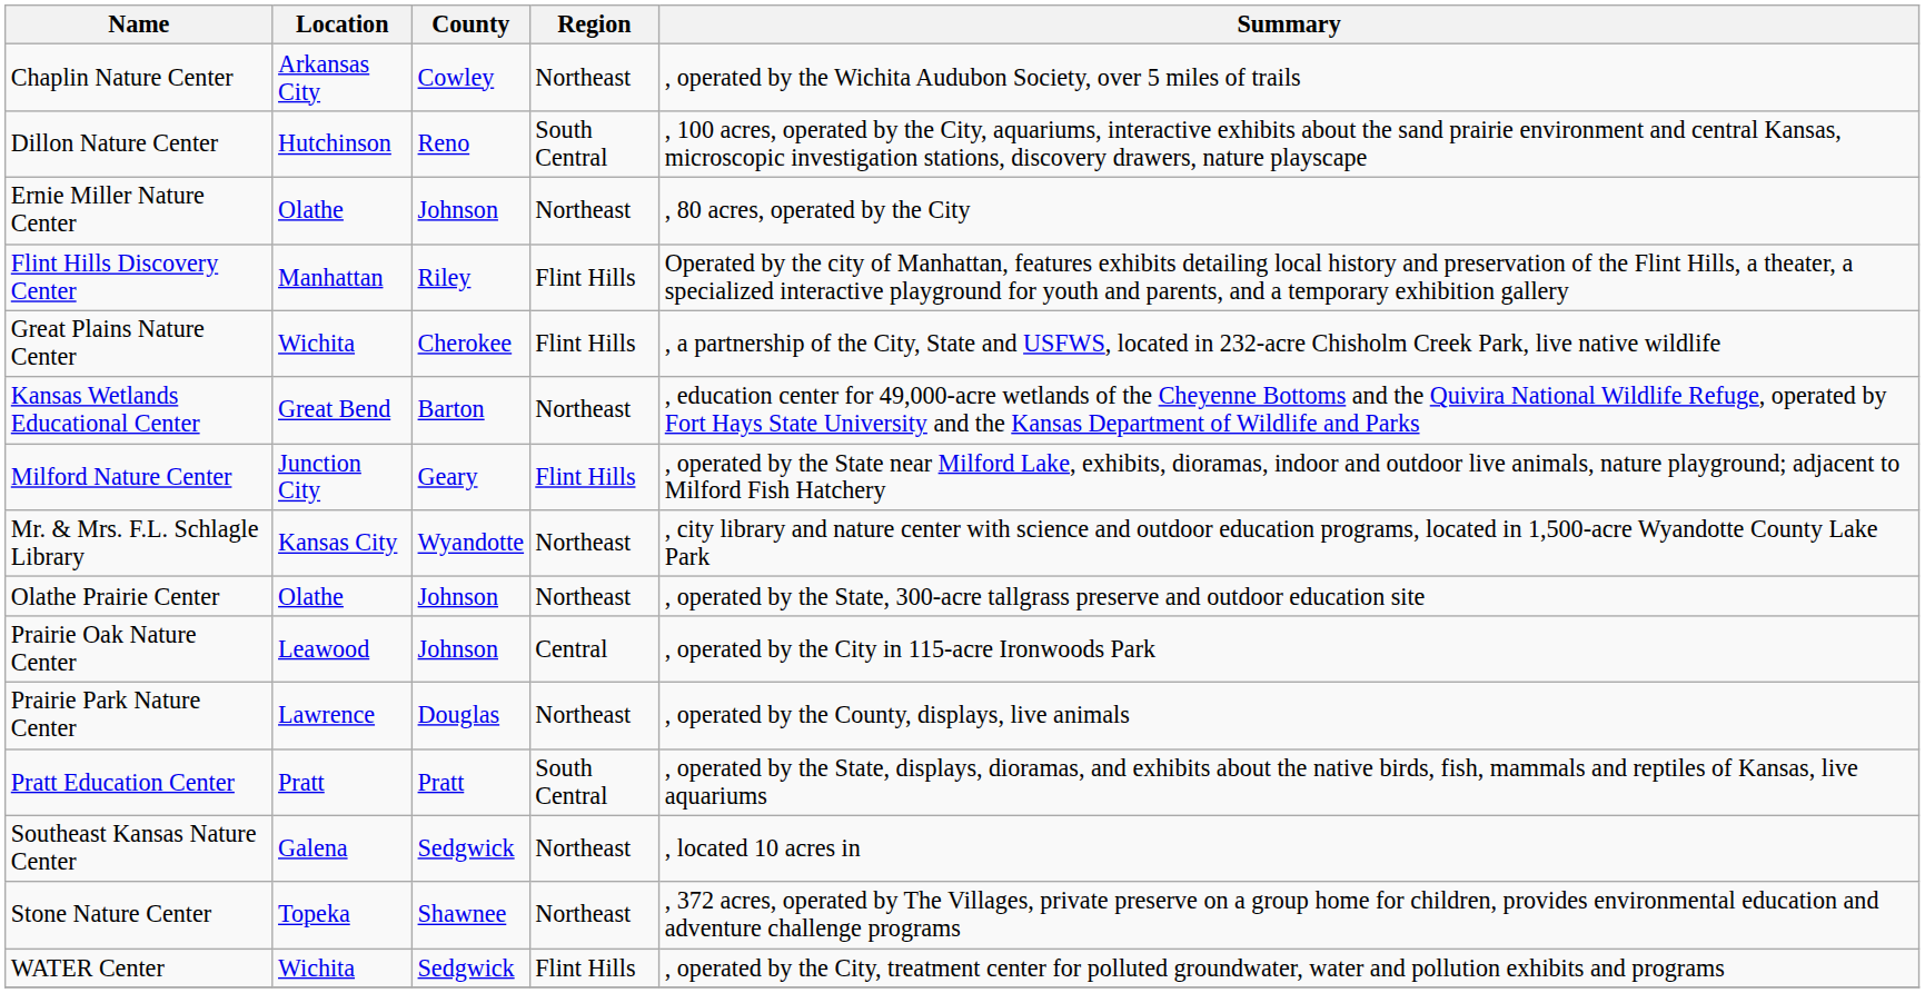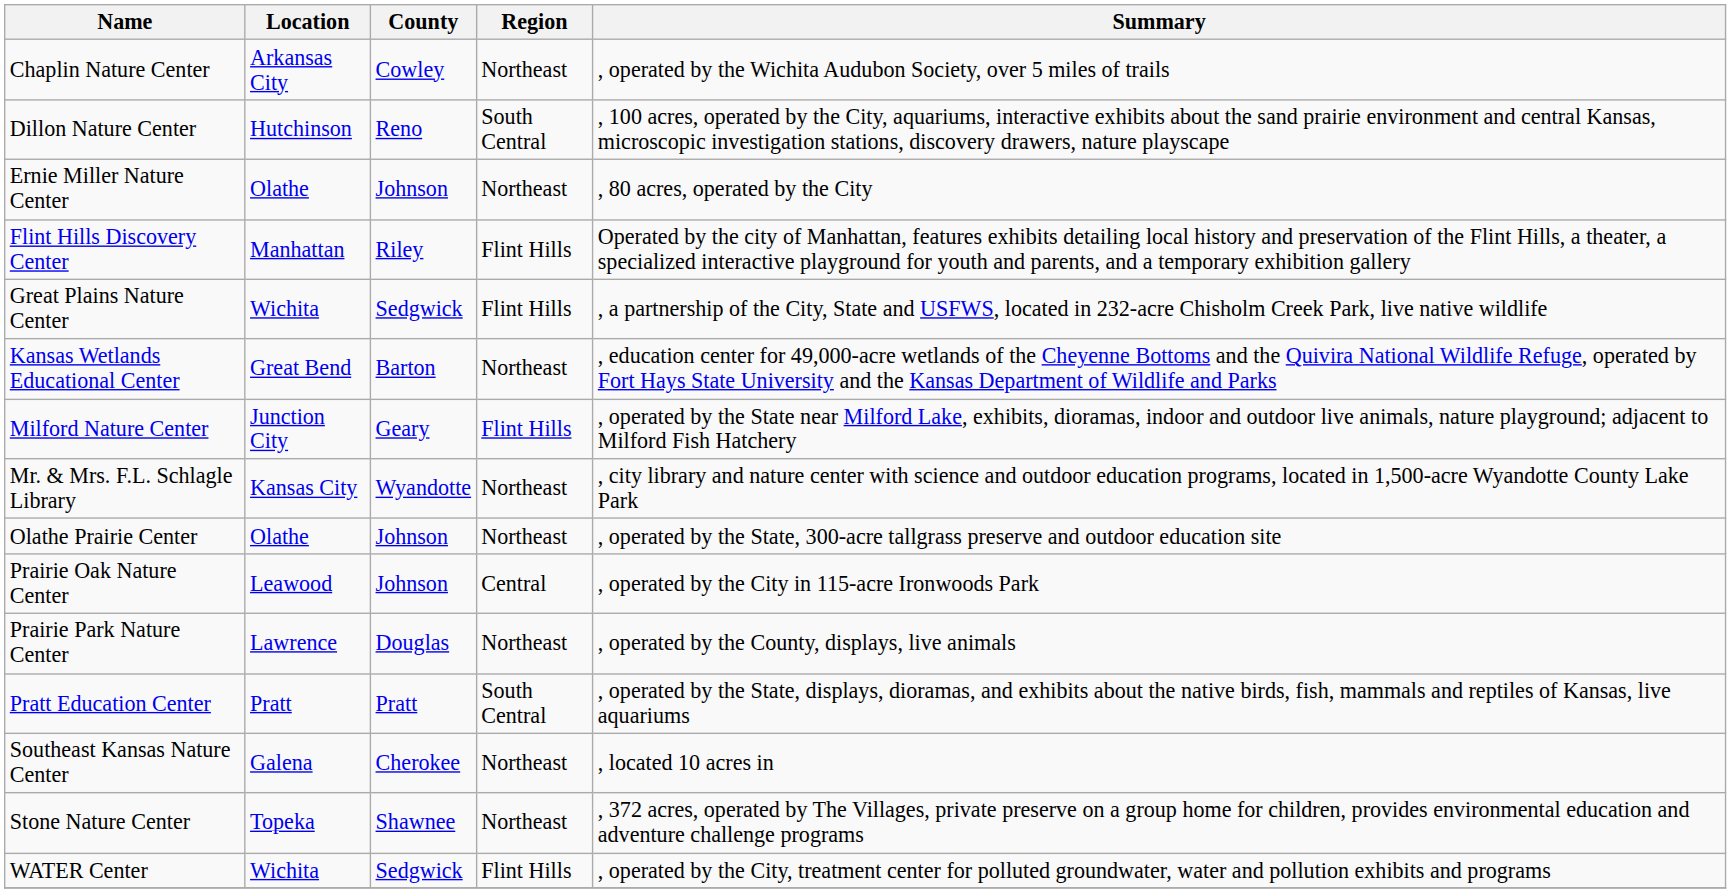 <table class="wikitable sortable">
 <tr>
 <th>Name</th>
 <th>Location</th>
 <th>County</th>
 <th>Region</th>
 <th>Summary</th>
 </tr>
 <tr>
 <td>Chaplin Nature Center</td>
 <td><a href='#'>Arkansas City</a></td>
 <td><a href='#'>Cowley</a></td>
 <td>Northeast</td>
 <td>, operated by the Wichita Audubon Society, over 5 miles of trails</td>
 </tr>
 <tr>
 <td>Dillon Nature Center</td>
 <td><a href='#'>Hutchinson</a></td>
 <td><a href='#'>Reno</a></td>
 <td>South Central</td>
 <td>, 100 acres, operated by the City, aquariums, interactive exhibits about the sand prairie environment and central Kansas, microscopic investigation stations, discovery drawers, nature playscape</td>
 </tr>
 <tr>
 <td>Ernie Miller Nature Center</td>
 <td><a href='#'>Olathe</a></td>
 <td><a href='#'>Johnson</a></td>
 <td>Northeast</td>
 <td>, 80 acres, operated by the City</td>
 </tr>
 <tr>
 <td><a href='#'>Flint Hills Discovery Center</a></td>
 <td><a href='#'>Manhattan</a></td>
 <td><a href='#'>Riley</a></td>
 <td>Flint Hills</td>
 <td>Operated by the city of Manhattan, features exhibits detailing local history and preservation of the Flint Hills, a theater, a specialized interactive playground for youth and parents, and a temporary exhibition gallery</td>
 </tr>
 <tr>
 <td>Great Plains Nature Center</td>
 <td><a href='#'>Wichita</a></td>
-<td><a href='#'>Cherokee</a></td>
+<td><a href='#'>Sedgwick</a></td>
 <td>Flint Hills</td>
 <td>, a partnership of the City, State and <a href='#'>USFWS</a>, located in 232-acre Chisholm Creek Park, live native wildlife</td>
 </tr>
 <tr>
 <td><a href='#'>Kansas Wetlands Educational Center</a></td>
 <td><a href='#'>Great Bend</a></td>
 <td><a href='#'>Barton</a></td>
 <td>Northeast</td>
 <td>, education center for 49,000-acre wetlands of the <a href='#'>Cheyenne Bottoms</a> and the <a href='#'>Quivira National Wildlife Refuge</a>, operated by <a href='#'>Fort Hays State University</a> and the <a href='#'>Kansas Department of Wildlife and Parks</a></td>
 </tr>
 <tr>
 <td><a href='#'>Milford Nature Center</a></td>
 <td><a href='#'>Junction City</a></td>
 <td><a href='#'>Geary</a></td>
 <td><a href='#'>Flint Hills</a></td>
 <td>, operated by the State near <a href='#'>Milford Lake</a>, exhibits, dioramas, indoor and outdoor live animals, nature playground; adjacent to Milford Fish Hatchery</td>
 </tr>
 <tr>
 <td>Mr. & Mrs. F.L. Schlagle Library</td>
 <td><a href='#'>Kansas City</a></td>
 <td><a href='#'>Wyandotte</a></td>
 <td>Northeast</td>
 <td>, city library and nature center with science and outdoor education programs, located in 1,500-acre Wyandotte County Lake Park</td>
 </tr>
 <tr>
 <td>Olathe Prairie Center</td>
 <td><a href='#'>Olathe</a></td>
 <td><a href='#'>Johnson</a></td>
 <td>Northeast</td>
 <td>, operated by the State, 300-acre tallgrass preserve and outdoor education site</td>
 </tr>
 <tr>
 <td>Prairie Oak Nature Center</td>
 <td><a href='#'>Leawood</a></td>
 <td><a href='#'>Johnson</a></td>
 <td>Central</td>
 <td>, operated by the City in 115-acre Ironwoods Park</td>
 </tr>
 <tr>
 <td>Prairie Park Nature Center</td>
 <td><a href='#'>Lawrence</a></td>
 <td><a href='#'>Douglas</a></td>
 <td>Northeast</td>
 <td>, operated by the County, displays, live animals</td>
 </tr>
 <tr>
 <td><a href='#'>Pratt Education Center</a></td>
 <td><a href='#'>Pratt</a></td>
 <td><a href='#'>Pratt</a></td>
 <td>South Central</td>
 <td>, operated by the State, displays, dioramas, and exhibits about the native birds, fish, mammals and reptiles of Kansas, live aquariums</td>
 </tr>
 <tr>
 <td>Southeast Kansas Nature Center</td>
 <td><a href='#'>Galena</a></td>
-<td><a href='#'>Sedgwick</a></td>
+<td><a href='#'>Cherokee</a></td>
 <td>Northeast</td>
 <td>, located 10 acres in </td>
 </tr>
 <tr>
 <td>Stone Nature Center</td>
 <td><a href='#'>Topeka</a></td>
 <td><a href='#'>Shawnee</a></td>
 <td>Northeast</td>
 <td>, 372 acres, operated by The Villages, private preserve on a group home for children, provides environmental education and adventure challenge programs</td>
 </tr>
 <tr>
 <td>WATER Center</td>
 <td><a href='#'>Wichita</a></td>
 <td><a href='#'>Sedgwick</a></td>
 <td>Flint Hills</td>
 <td>, operated by the City, treatment center for polluted groundwater, water and pollution exhibits and programs</td>
 </tr>
 <tr>
 </tr>
 </table>
